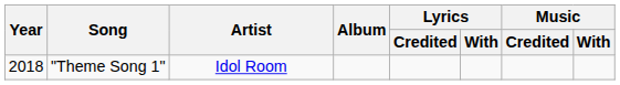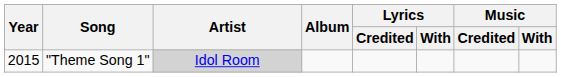 <table class="wikitable" style="text-align:center;">
 <tr>
 <th rowspan="2">Year</th>
 <th rowspan="2">Song</th>
 <th rowspan="2"  style="width:10em;">Artist</th>
 <th rowspan="2">Album</th>
 <th colspan="2">Lyrics</th>
 <th colspan="2">Music</th>
 </tr>
 <tr>
 <th>Credited</th>
 <th>With</th>
 <th>Credited</th>
 <th>With</th>
 </tr>
 <tr>
-<td>2018</td>
+<td>2015</td>
 <td>"Theme Song 1"</td>
-<td><a href='#'>Idol Room</a></td>
+<td style="background: lightgrey;"><a href='#'>Idol Room</a></td>
 <td></td>
 <td></td>
 <td></td>
 <td></td>
 <td></td>
 </tr>
 </table>
